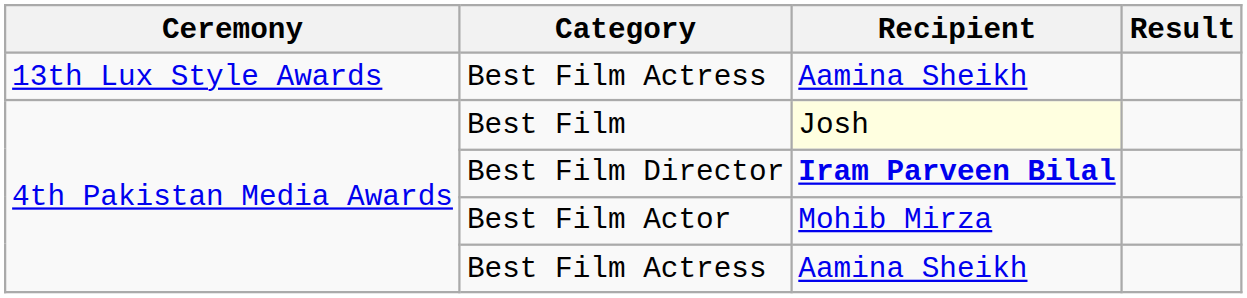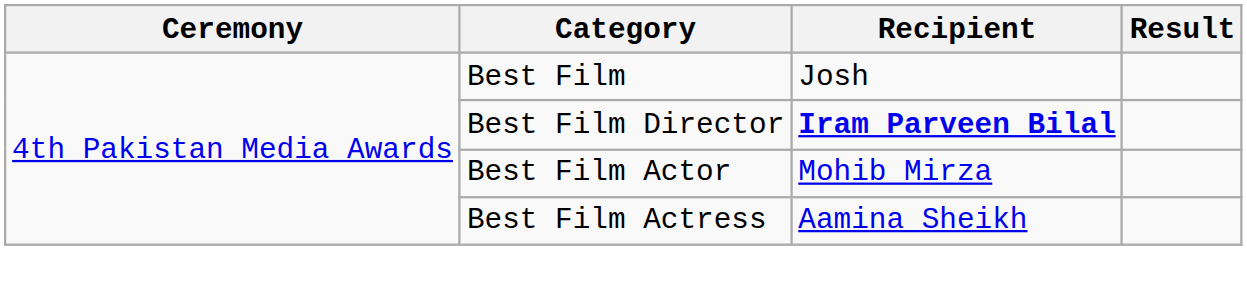 <table class="wikitable style">
 <tr>
 <th>Ceremony</th>
 <th>Category</th>
 <th>Recipient</th>
 <th>Result</th>
 </tr>
 <tr>
-<td><a href='#'>13th Lux Style Awards</a></td>
-<td>Best Film Actress</td>
-<td><a href='#'>Aamina Sheikh</a></td>
-<td></td>
-</tr>
-<tr>
 <td rowspan="4"><a href='#'>4th Pakistan Media Awards</a></td>
 <td>Best Film</td>
-<td style="background: lightyellow;">Josh</td>
+<td>Josh</td>
 <td></td>
 </tr>
 <tr>
 <td>Best Film Director</td>
 <td><strong><a href='#'>Iram Parveen Bilal</a></strong></td>
 <td></td>
 </tr>
 <tr>
 <td>Best Film Actor</td>
 <td><a href='#'>Mohib Mirza</a></td>
 <td></td>
 </tr>
 <tr>
 <td>Best Film Actress</td>
 <td><a href='#'>Aamina Sheikh</a></td>
 <td></td>
 </tr>
 </table>
